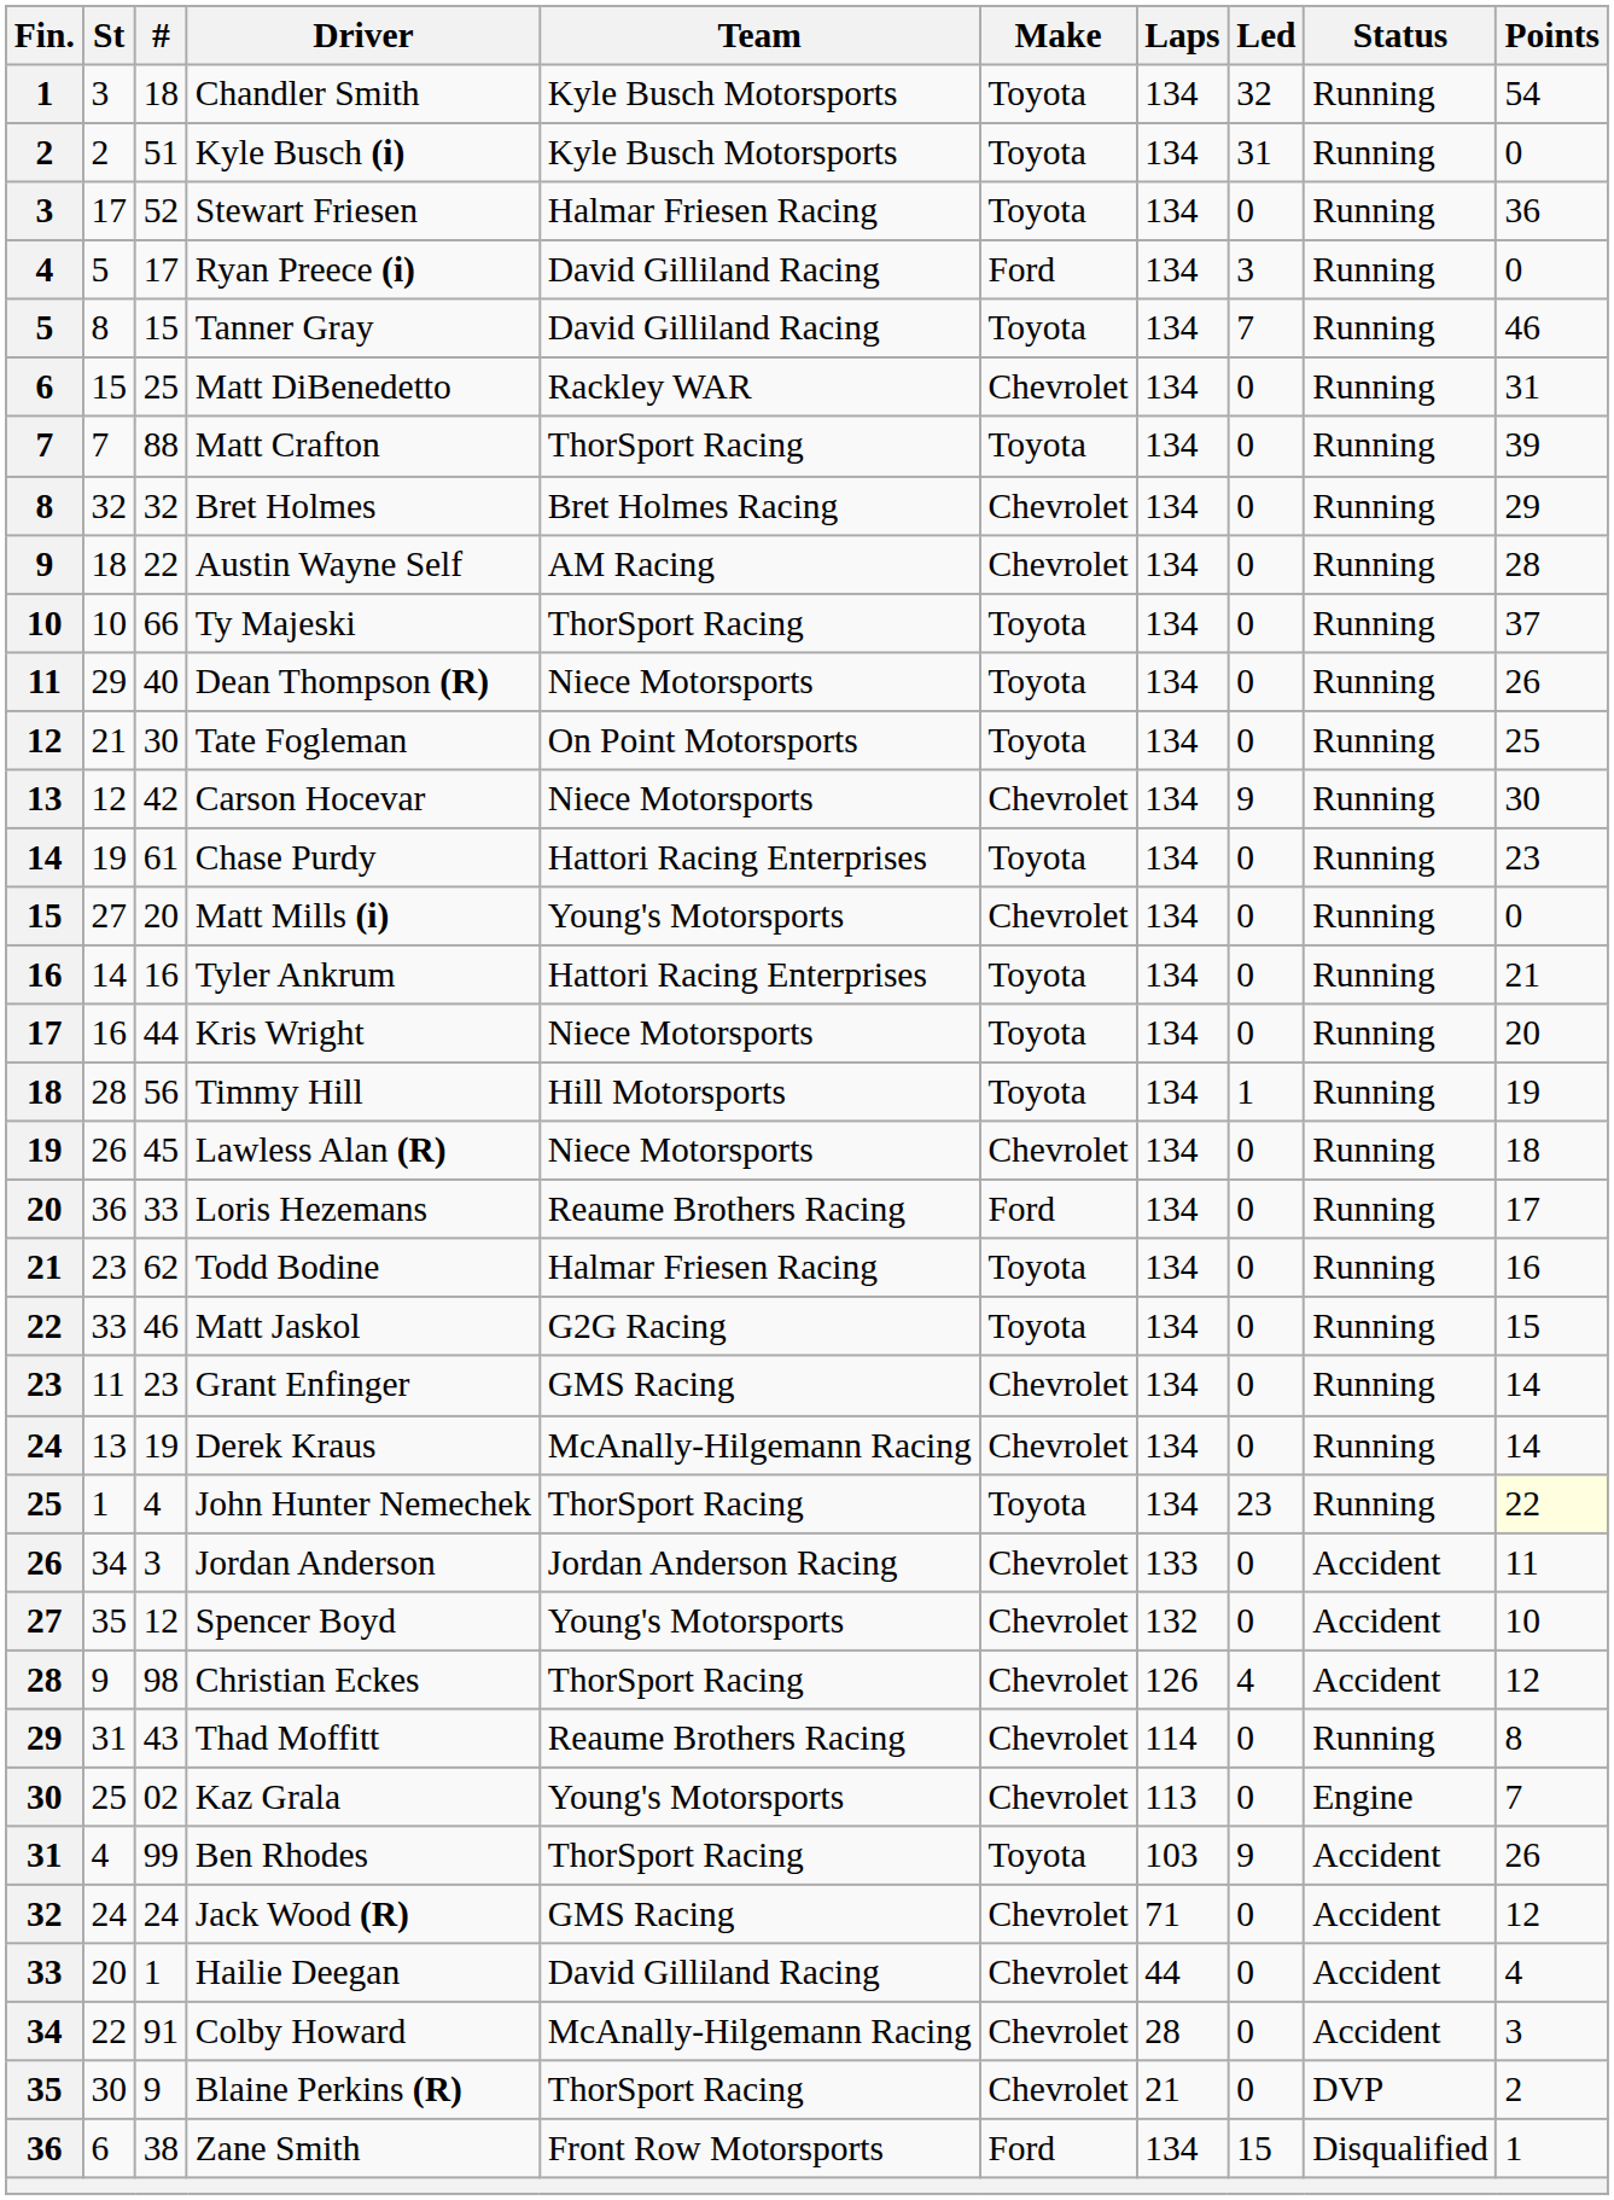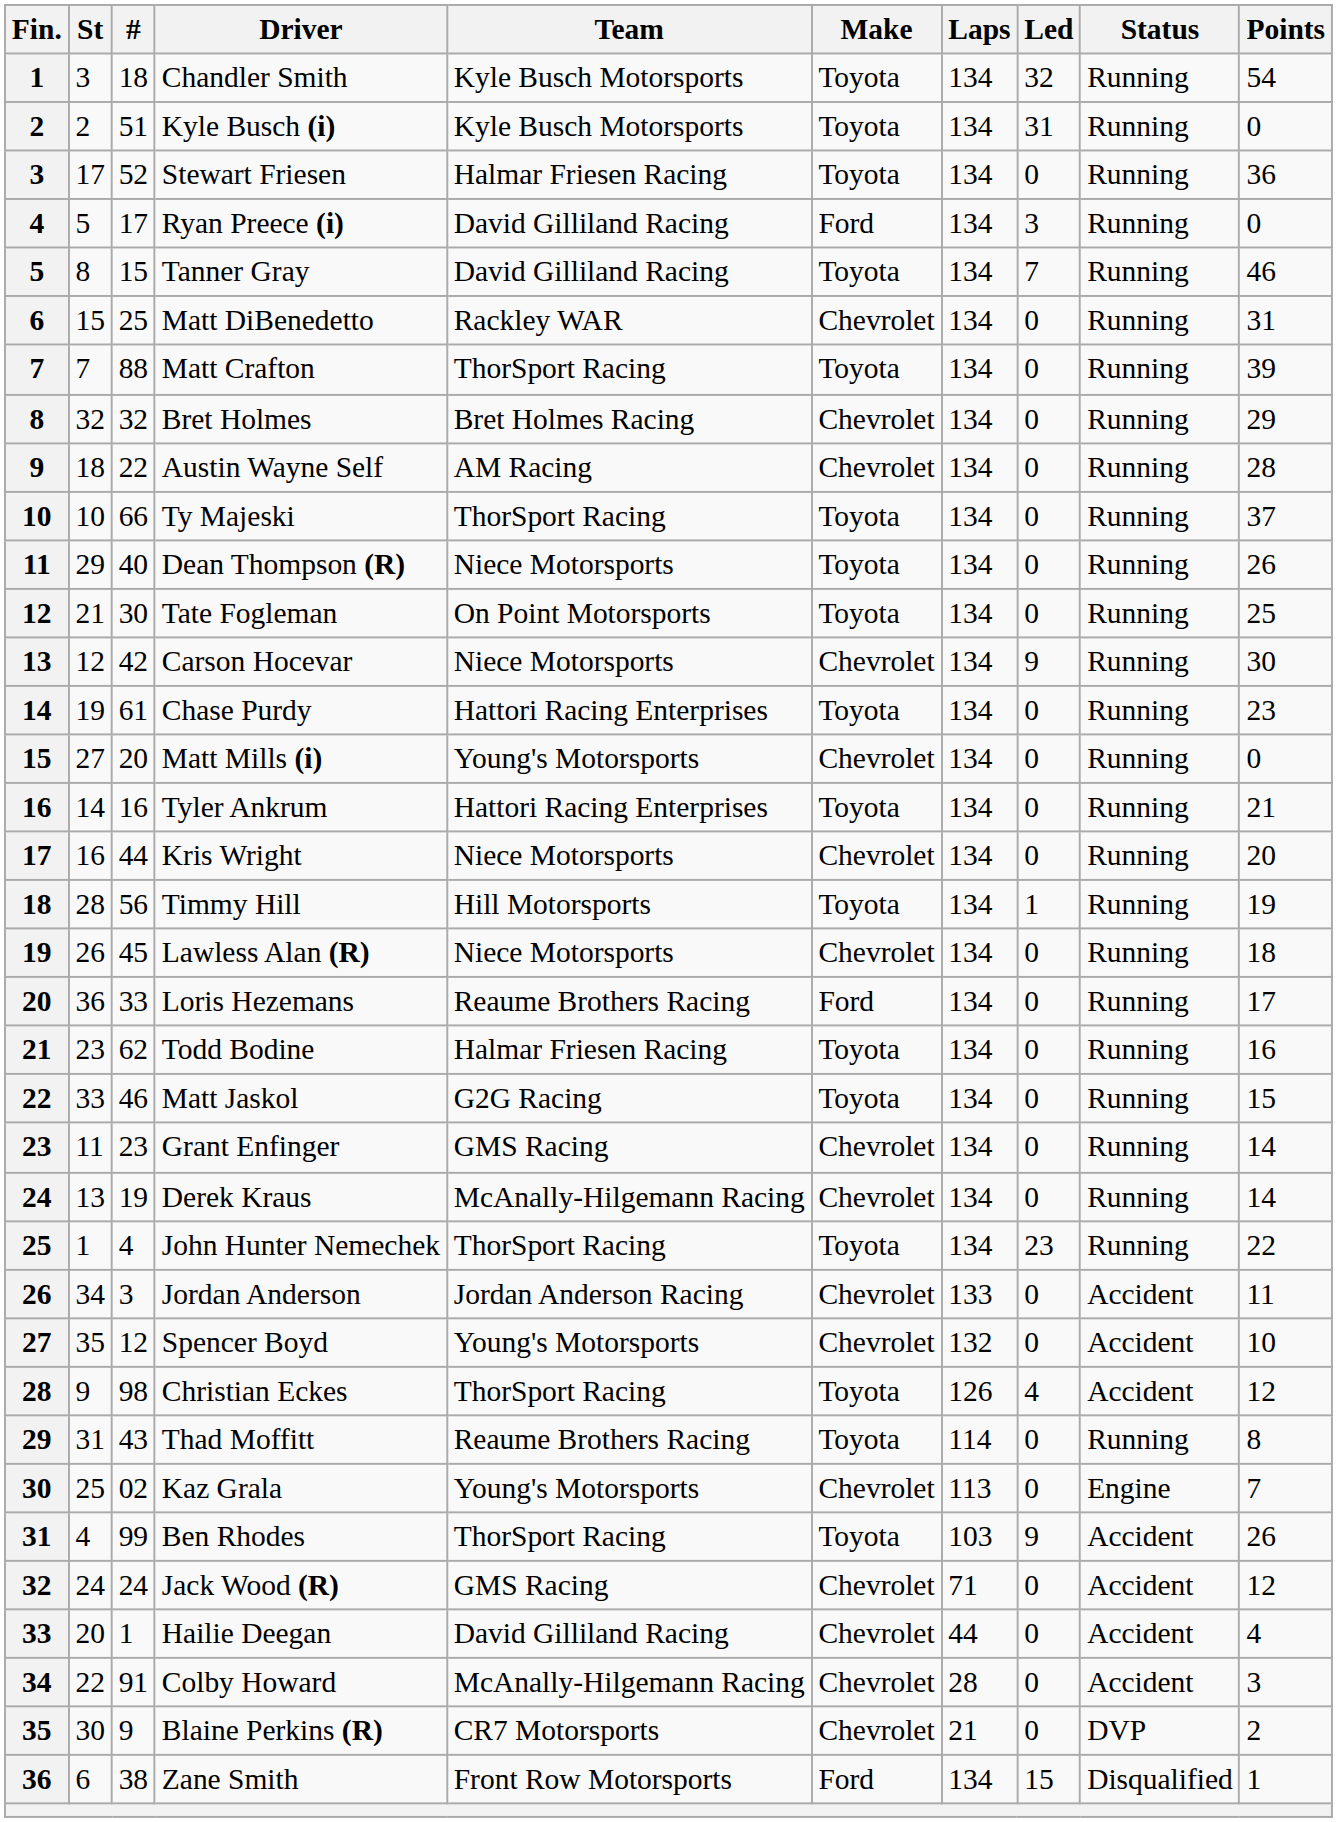 <table class="wikitable" style="font-size:95%">
 <tr>
 <th>Fin.</th>
 <th>St</th>
 <th>#</th>
 <th>Driver</th>
 <th>Team</th>
 <th>Make</th>
 <th>Laps</th>
 <th>Led</th>
 <th>Status</th>
 <th>Points</th>
 </tr>
 <tr>
 <th>1</th>
 <td>3</td>
 <td>18</td>
 <td>Chandler Smith</td>
 <td>Kyle Busch Motorsports</td>
 <td>Toyota</td>
 <td>134</td>
 <td>32</td>
 <td>Running</td>
 <td>54</td>
 </tr>
 <tr>
 <th>2</th>
 <td>2</td>
 <td>51</td>
 <td>Kyle Busch <strong>(i)</strong></td>
 <td>Kyle Busch Motorsports</td>
 <td>Toyota</td>
 <td>134</td>
 <td>31</td>
 <td>Running</td>
 <td>0</td>
 </tr>
 <tr>
 <th>3</th>
 <td>17</td>
 <td>52</td>
 <td>Stewart Friesen</td>
 <td>Halmar Friesen Racing</td>
 <td>Toyota</td>
 <td>134</td>
 <td>0</td>
 <td>Running</td>
 <td>36</td>
 </tr>
 <tr>
 <th>4</th>
 <td>5</td>
 <td>17</td>
 <td>Ryan Preece <strong>(i)</strong></td>
 <td>David Gilliland Racing</td>
 <td>Ford</td>
 <td>134</td>
 <td>3</td>
 <td>Running</td>
 <td>0</td>
 </tr>
 <tr>
 <th>5</th>
 <td>8</td>
 <td>15</td>
 <td>Tanner Gray</td>
 <td>David Gilliland Racing</td>
 <td>Toyota</td>
 <td>134</td>
 <td>7</td>
 <td>Running</td>
 <td>46</td>
 </tr>
 <tr>
 <th>6</th>
 <td>15</td>
 <td>25</td>
 <td>Matt DiBenedetto</td>
 <td>Rackley WAR</td>
 <td>Chevrolet</td>
 <td>134</td>
 <td>0</td>
 <td>Running</td>
 <td>31</td>
 </tr>
 <tr>
 <th>7</th>
 <td>7</td>
 <td>88</td>
 <td>Matt Crafton</td>
 <td>ThorSport Racing</td>
 <td>Toyota</td>
 <td>134</td>
 <td>0</td>
 <td>Running</td>
 <td>39</td>
 </tr>
 <tr>
 <th>8</th>
 <td>32</td>
 <td>32</td>
 <td>Bret Holmes</td>
 <td>Bret Holmes Racing</td>
 <td>Chevrolet</td>
 <td>134</td>
 <td>0</td>
 <td>Running</td>
 <td>29</td>
 </tr>
 <tr>
 <th>9</th>
 <td>18</td>
 <td>22</td>
 <td>Austin Wayne Self</td>
 <td>AM Racing</td>
 <td>Chevrolet</td>
 <td>134</td>
 <td>0</td>
 <td>Running</td>
 <td>28</td>
 </tr>
 <tr>
 <th>10</th>
 <td>10</td>
 <td>66</td>
 <td>Ty Majeski</td>
 <td>ThorSport Racing</td>
 <td>Toyota</td>
 <td>134</td>
 <td>0</td>
 <td>Running</td>
 <td>37</td>
 </tr>
 <tr>
 <th>11</th>
 <td>29</td>
 <td>40</td>
 <td>Dean Thompson <strong>(R)</strong></td>
 <td>Niece Motorsports</td>
 <td>Toyota</td>
 <td>134</td>
 <td>0</td>
 <td>Running</td>
 <td>26</td>
 </tr>
 <tr>
 <th>12</th>
 <td>21</td>
 <td>30</td>
 <td>Tate Fogleman</td>
 <td>On Point Motorsports</td>
 <td>Toyota</td>
 <td>134</td>
 <td>0</td>
 <td>Running</td>
 <td>25</td>
 </tr>
 <tr>
 <th>13</th>
 <td>12</td>
 <td>42</td>
 <td>Carson Hocevar</td>
 <td>Niece Motorsports</td>
 <td>Chevrolet</td>
 <td>134</td>
 <td>9</td>
 <td>Running</td>
 <td>30</td>
 </tr>
 <tr>
 <th>14</th>
 <td>19</td>
 <td>61</td>
 <td>Chase Purdy</td>
 <td>Hattori Racing Enterprises</td>
 <td>Toyota</td>
 <td>134</td>
 <td>0</td>
 <td>Running</td>
 <td>23</td>
 </tr>
 <tr>
 <th>15</th>
 <td>27</td>
 <td>20</td>
 <td>Matt Mills <strong>(i)</strong></td>
 <td>Young's Motorsports</td>
 <td>Chevrolet</td>
 <td>134</td>
 <td>0</td>
 <td>Running</td>
 <td>0</td>
 </tr>
 <tr>
 <th>16</th>
 <td>14</td>
 <td>16</td>
 <td>Tyler Ankrum</td>
 <td>Hattori Racing Enterprises</td>
 <td>Toyota</td>
 <td>134</td>
 <td>0</td>
 <td>Running</td>
 <td>21</td>
 </tr>
 <tr>
 <th>17</th>
 <td>16</td>
 <td>44</td>
 <td>Kris Wright</td>
 <td>Niece Motorsports</td>
-<td>Toyota</td>
+<td>Chevrolet</td>
 <td>134</td>
 <td>0</td>
 <td>Running</td>
 <td>20</td>
 </tr>
 <tr>
 <th>18</th>
 <td>28</td>
 <td>56</td>
 <td>Timmy Hill</td>
 <td>Hill Motorsports</td>
 <td>Toyota</td>
 <td>134</td>
 <td>1</td>
 <td>Running</td>
 <td>19</td>
 </tr>
 <tr>
 <th>19</th>
 <td>26</td>
 <td>45</td>
 <td>Lawless Alan <strong>(R)</strong></td>
 <td>Niece Motorsports</td>
 <td>Chevrolet</td>
 <td>134</td>
 <td>0</td>
 <td>Running</td>
 <td>18</td>
 </tr>
 <tr>
 <th>20</th>
 <td>36</td>
 <td>33</td>
 <td>Loris Hezemans</td>
 <td>Reaume Brothers Racing</td>
 <td>Ford</td>
 <td>134</td>
 <td>0</td>
 <td>Running</td>
 <td>17</td>
 </tr>
 <tr>
 <th>21</th>
 <td>23</td>
 <td>62</td>
 <td>Todd Bodine</td>
 <td>Halmar Friesen Racing</td>
 <td>Toyota</td>
 <td>134</td>
 <td>0</td>
 <td>Running</td>
 <td>16</td>
 </tr>
 <tr>
 <th>22</th>
 <td>33</td>
 <td>46</td>
 <td>Matt Jaskol</td>
 <td>G2G Racing</td>
 <td>Toyota</td>
 <td>134</td>
 <td>0</td>
 <td>Running</td>
 <td>15</td>
 </tr>
 <tr>
 <th>23</th>
 <td>11</td>
 <td>23</td>
 <td>Grant Enfinger</td>
 <td>GMS Racing</td>
 <td>Chevrolet</td>
 <td>134</td>
 <td>0</td>
 <td>Running</td>
 <td>14</td>
 </tr>
 <tr>
 <th>24</th>
 <td>13</td>
 <td>19</td>
 <td>Derek Kraus</td>
 <td>McAnally-Hilgemann Racing</td>
 <td>Chevrolet</td>
 <td>134</td>
 <td>0</td>
 <td>Running</td>
 <td>14</td>
 </tr>
 <tr>
 <th>25</th>
 <td>1</td>
 <td>4</td>
 <td>John Hunter Nemechek</td>
 <td>ThorSport Racing</td>
 <td>Toyota</td>
 <td>134</td>
 <td>23</td>
 <td>Running</td>
-<td style="background: lightyellow;">22</td>
+<td>22</td>
 </tr>
 <tr>
 <th>26</th>
 <td>34</td>
 <td>3</td>
 <td>Jordan Anderson</td>
 <td>Jordan Anderson Racing</td>
 <td>Chevrolet</td>
 <td>133</td>
 <td>0</td>
 <td>Accident</td>
 <td>11</td>
 </tr>
 <tr>
 <th>27</th>
 <td>35</td>
 <td>12</td>
 <td>Spencer Boyd</td>
 <td>Young's Motorsports</td>
 <td>Chevrolet</td>
 <td>132</td>
 <td>0</td>
 <td>Accident</td>
 <td>10</td>
 </tr>
 <tr>
 <th>28</th>
 <td>9</td>
 <td>98</td>
 <td>Christian Eckes</td>
 <td>ThorSport Racing</td>
-<td>Chevrolet</td>
+<td>Toyota</td>
 <td>126</td>
 <td>4</td>
 <td>Accident</td>
 <td>12</td>
 </tr>
 <tr>
 <th>29</th>
 <td>31</td>
 <td>43</td>
 <td>Thad Moffitt</td>
 <td>Reaume Brothers Racing</td>
-<td>Chevrolet</td>
+<td>Toyota</td>
 <td>114</td>
 <td>0</td>
 <td>Running</td>
 <td>8</td>
 </tr>
 <tr>
 <th>30</th>
 <td>25</td>
 <td>02</td>
 <td>Kaz Grala</td>
 <td>Young's Motorsports</td>
 <td>Chevrolet</td>
 <td>113</td>
 <td>0</td>
 <td>Engine</td>
 <td>7</td>
 </tr>
 <tr>
 <th>31</th>
 <td>4</td>
 <td>99</td>
 <td>Ben Rhodes</td>
 <td>ThorSport Racing</td>
 <td>Toyota</td>
 <td>103</td>
 <td>9</td>
 <td>Accident</td>
 <td>26</td>
 </tr>
 <tr>
 <th>32</th>
 <td>24</td>
 <td>24</td>
 <td>Jack Wood <strong>(R)</strong></td>
 <td>GMS Racing</td>
 <td>Chevrolet</td>
 <td>71</td>
 <td>0</td>
 <td>Accident</td>
 <td>12</td>
 </tr>
 <tr>
 <th>33</th>
 <td>20</td>
 <td>1</td>
 <td>Hailie Deegan</td>
 <td>David Gilliland Racing</td>
 <td>Chevrolet</td>
 <td>44</td>
 <td>0</td>
 <td>Accident</td>
 <td>4</td>
 </tr>
 <tr>
 <th>34</th>
 <td>22</td>
 <td>91</td>
 <td>Colby Howard</td>
 <td>McAnally-Hilgemann Racing</td>
 <td>Chevrolet</td>
 <td>28</td>
 <td>0</td>
 <td>Accident</td>
 <td>3</td>
 </tr>
 <tr>
 <th>35</th>
 <td>30</td>
 <td>9</td>
 <td>Blaine Perkins <strong>(R)</strong></td>
-<td>ThorSport Racing</td>
+<td>CR7 Motorsports</td>
 <td>Chevrolet</td>
 <td>21</td>
 <td>0</td>
 <td>DVP</td>
 <td>2</td>
 </tr>
 <tr>
 <th>36</th>
 <td>6</td>
 <td>38</td>
 <td>Zane Smith</td>
 <td>Front Row Motorsports</td>
 <td>Ford</td>
 <td>134</td>
 <td>15</td>
 <td>Disqualified</td>
 <td>1</td>
 </tr>
 <tr>
 <th colspan="10"></th>
 </tr>
 </table>
